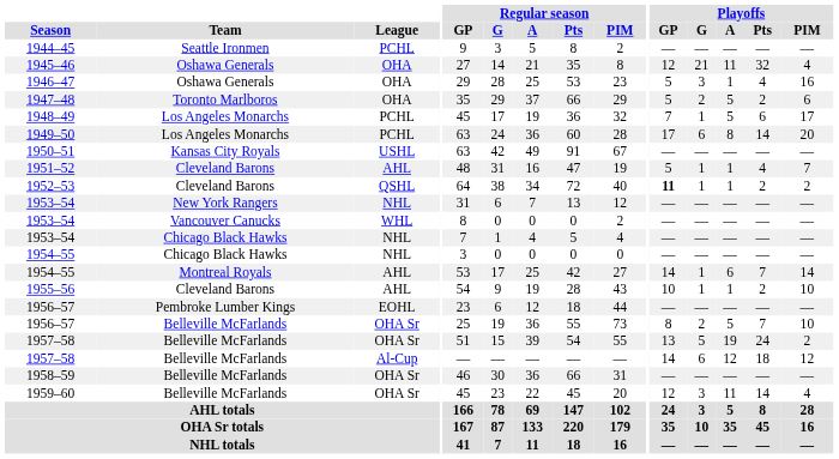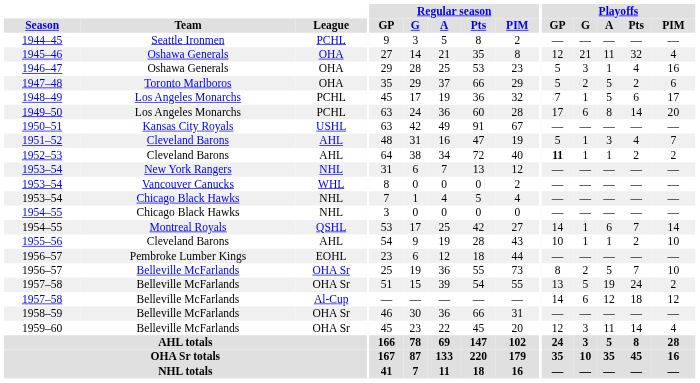 <table border="0" cellpadding="1" cellspacing="0" style="text-align:center; width:60em">
 <tr bgcolor="#e0e0e0">
 <th colspan="3" bgcolor="#ffffff"></th>
 <th rowspan="100" bgcolor="#ffffff"></th>
 <th colspan="5"><a href='#'>Regular season</a></th>
 <th rowspan="100" bgcolor="#ffffff"></th>
 <th colspan="5"><a href='#'>Playoffs</a></th>
 </tr>
 <tr bgcolor="#e0e0e0">
 <th><a href='#'>Season</a></th>
 <th>Team</th>
 <th>League</th>
 <th>GP</th>
 <th><a href='#'>G</a></th>
 <th><a href='#'>A</a></th>
 <th><a href='#'>Pts</a></th>
 <th><a href='#'>PIM</a></th>
 <th>GP</th>
 <th>G</th>
 <th>A</th>
 <th>Pts</th>
 <th>PIM</th>
 </tr>
 <tr>
 <td><a href='#'>1944–45</a></td>
 <td><a href='#'>Seattle Ironmen</a></td>
 <td><a href='#'>PCHL</a></td>
 <td>9</td>
 <td>3</td>
 <td>5</td>
 <td>8</td>
 <td>2</td>
 <td>—</td>
 <td>—</td>
 <td>—</td>
 <td>—</td>
 <td>—</td>
 </tr>
 <tr bgcolor="#f0f0f0">
 <td><a href='#'>1945–46</a></td>
 <td><a href='#'>Oshawa Generals</a></td>
 <td><a href='#'>OHA</a></td>
 <td>27</td>
 <td>14</td>
 <td>21</td>
 <td>35</td>
 <td>8</td>
 <td>12</td>
 <td>21</td>
 <td>11</td>
 <td>32</td>
 <td>4</td>
 </tr>
 <tr>
 <td><a href='#'>1946–47</a></td>
 <td>Oshawa Generals</td>
 <td>OHA</td>
 <td>29</td>
 <td>28</td>
 <td>25</td>
 <td>53</td>
 <td>23</td>
 <td>5</td>
 <td>3</td>
 <td>1</td>
 <td>4</td>
 <td>16</td>
 </tr>
 <tr bgcolor="#f0f0f0">
 <td><a href='#'>1947–48</a></td>
 <td><a href='#'>Toronto Marlboros</a></td>
 <td>OHA</td>
 <td>35</td>
 <td>29</td>
 <td>37</td>
 <td>66</td>
 <td>29</td>
 <td>5</td>
 <td>2</td>
 <td>5</td>
 <td>2</td>
 <td>6</td>
 </tr>
 <tr>
 <td><a href='#'>1948–49</a></td>
 <td><a href='#'>Los Angeles Monarchs</a></td>
 <td>PCHL</td>
 <td>45</td>
 <td>17</td>
 <td>19</td>
 <td>36</td>
 <td>32</td>
 <td>7</td>
 <td>1</td>
 <td>5</td>
 <td>6</td>
 <td>17</td>
 </tr>
 <tr bgcolor="#f0f0f0">
 <td><a href='#'>1949–50</a></td>
 <td>Los Angeles Monarchs</td>
 <td>PCHL</td>
 <td>63</td>
 <td>24</td>
 <td>36</td>
 <td>60</td>
 <td>28</td>
 <td>17</td>
 <td>6</td>
 <td>8</td>
 <td>14</td>
 <td>20</td>
 </tr>
 <tr>
 <td><a href='#'>1950–51</a></td>
 <td><a href='#'>Kansas City Royals</a></td>
 <td><a href='#'>USHL</a></td>
 <td>63</td>
 <td>42</td>
 <td>49</td>
 <td>91</td>
 <td>67</td>
 <td>—</td>
 <td>—</td>
 <td>—</td>
 <td>—</td>
 <td>—</td>
 </tr>
 <tr bgcolor="#f0f0f0">
 <td><a href='#'>1951–52</a></td>
 <td><a href='#'>Cleveland Barons</a></td>
 <td><a href='#'>AHL</a></td>
 <td>48</td>
 <td>31</td>
 <td>16</td>
 <td>47</td>
 <td>19</td>
 <td>5</td>
 <td>1</td>
-<td>1</td>
+<td>3</td>
 <td>4</td>
 <td>7</td>
 </tr>
 <tr>
 <td><a href='#'>1952–53</a></td>
 <td>Cleveland Barons</td>
-<td><a href='#'>QSHL</a></td>
+<td>AHL</td>
 <td>64</td>
 <td>38</td>
 <td>34</td>
 <td>72</td>
 <td>40</td>
 <td><strong>11</strong></td>
 <td>1</td>
 <td>1</td>
 <td>2</td>
 <td>2</td>
 </tr>
 <tr bgcolor="#f0f0f0">
 <td><a href='#'>1953–54</a></td>
 <td><a href='#'>New York Rangers</a></td>
 <td><a href='#'>NHL</a></td>
 <td>31</td>
 <td>6</td>
 <td>7</td>
 <td>13</td>
 <td>12</td>
 <td>—</td>
 <td>—</td>
 <td>—</td>
 <td>—</td>
 <td>—</td>
 </tr>
 <tr>
 <td><a href='#'>1953–54</a></td>
 <td><a href='#'>Vancouver Canucks</a></td>
 <td><a href='#'>WHL</a></td>
 <td>8</td>
 <td>0</td>
 <td>0</td>
 <td>0</td>
 <td>2</td>
 <td>—</td>
 <td>—</td>
 <td>—</td>
 <td>—</td>
 <td>—</td>
 </tr>
 <tr bgcolor="#f0f0f0">
 <td>1953–54</td>
 <td><a href='#'>Chicago Black Hawks</a></td>
 <td>NHL</td>
 <td>7</td>
 <td>1</td>
 <td>4</td>
 <td>5</td>
 <td>4</td>
 <td>—</td>
 <td>—</td>
 <td>—</td>
 <td>—</td>
 <td>—</td>
 </tr>
 <tr>
 <td><a href='#'>1954–55</a></td>
 <td>Chicago Black Hawks</td>
 <td>NHL</td>
 <td>3</td>
 <td>0</td>
 <td>0</td>
 <td>0</td>
 <td>0</td>
 <td>—</td>
 <td>—</td>
 <td>—</td>
 <td>—</td>
 <td>—</td>
 </tr>
 <tr bgcolor="#f0f0f0">
 <td>1954–55</td>
 <td><a href='#'>Montreal Royals</a></td>
-<td>AHL</td>
+<td><a href='#'>QSHL</a></td>
 <td>53</td>
 <td>17</td>
 <td>25</td>
 <td>42</td>
 <td>27</td>
 <td>14</td>
 <td>1</td>
 <td>6</td>
 <td>7</td>
 <td>14</td>
 </tr>
 <tr>
 <td><a href='#'>1955–56</a></td>
 <td>Cleveland Barons</td>
 <td>AHL</td>
 <td>54</td>
 <td>9</td>
 <td>19</td>
 <td>28</td>
 <td>43</td>
 <td>10</td>
 <td>1</td>
 <td>1</td>
 <td>2</td>
 <td>10</td>
 </tr>
 <tr bgcolor="#f0f0f0">
 <td>1956–57</td>
 <td>Pembroke Lumber Kings</td>
 <td>EOHL</td>
 <td>23</td>
 <td>6</td>
 <td>12</td>
 <td>18</td>
 <td>44</td>
 <td>—</td>
 <td>—</td>
 <td>—</td>
 <td>—</td>
 <td>—</td>
 </tr>
 <tr>
 <td>1956–57</td>
 <td><a href='#'>Belleville McFarlands</a></td>
 <td><a href='#'>OHA Sr</a></td>
 <td>25</td>
 <td>19</td>
 <td>36</td>
 <td>55</td>
 <td>73</td>
 <td>8</td>
 <td>2</td>
 <td>5</td>
 <td>7</td>
 <td>10</td>
 </tr>
 <tr bgcolor="#f0f0f0">
 <td>1957–58</td>
 <td>Belleville McFarlands</td>
 <td>OHA Sr</td>
 <td>51</td>
 <td>15</td>
 <td>39</td>
 <td>54</td>
 <td>55</td>
 <td>13</td>
 <td>5</td>
 <td>19</td>
 <td>24</td>
 <td>2</td>
 </tr>
 <tr>
 <td><a href='#'>1957–58</a></td>
 <td>Belleville McFarlands</td>
 <td><a href='#'>Al-Cup</a></td>
 <td>—</td>
 <td>—</td>
 <td>—</td>
 <td>—</td>
 <td>—</td>
 <td>14</td>
 <td>6</td>
 <td>12</td>
 <td>18</td>
 <td>12</td>
 </tr>
 <tr bgcolor="#f0f0f0">
 <td>1958–59</td>
 <td>Belleville McFarlands</td>
 <td>OHA Sr</td>
 <td>46</td>
 <td>30</td>
 <td>36</td>
 <td>66</td>
 <td>31</td>
 <td>—</td>
 <td>—</td>
 <td>—</td>
 <td>—</td>
 <td>—</td>
 </tr>
 <tr>
 <td>1959–60</td>
 <td>Belleville McFarlands</td>
 <td>OHA Sr</td>
 <td>45</td>
 <td>23</td>
 <td>22</td>
 <td>45</td>
 <td>20</td>
 <td>12</td>
 <td>3</td>
 <td>11</td>
 <td>14</td>
 <td>4</td>
 </tr>
 <tr bgcolor="#e0e0e0">
 <th colspan="3">AHL totals</th>
 <th>166</th>
 <th>78</th>
 <th>69</th>
 <th>147</th>
 <th>102</th>
 <th>24</th>
 <th>3</th>
 <th>5</th>
 <th>8</th>
 <th>28</th>
 </tr>
 <tr bgcolor="#e0e0e0">
 <th colspan="3">OHA Sr totals</th>
 <th>167</th>
 <th>87</th>
 <th>133</th>
 <th>220</th>
 <th>179</th>
 <th>35</th>
 <th>10</th>
 <th>35</th>
 <th>45</th>
 <th>16</th>
 </tr>
 <tr bgcolor="#e0e0e0">
 <th colspan="3">NHL totals</th>
 <th>41</th>
 <th>7</th>
 <th>11</th>
 <th>18</th>
 <th>16</th>
 <th>—</th>
 <th>—</th>
 <th>—</th>
 <th>—</th>
 <th>—</th>
 </tr>
 </table>
